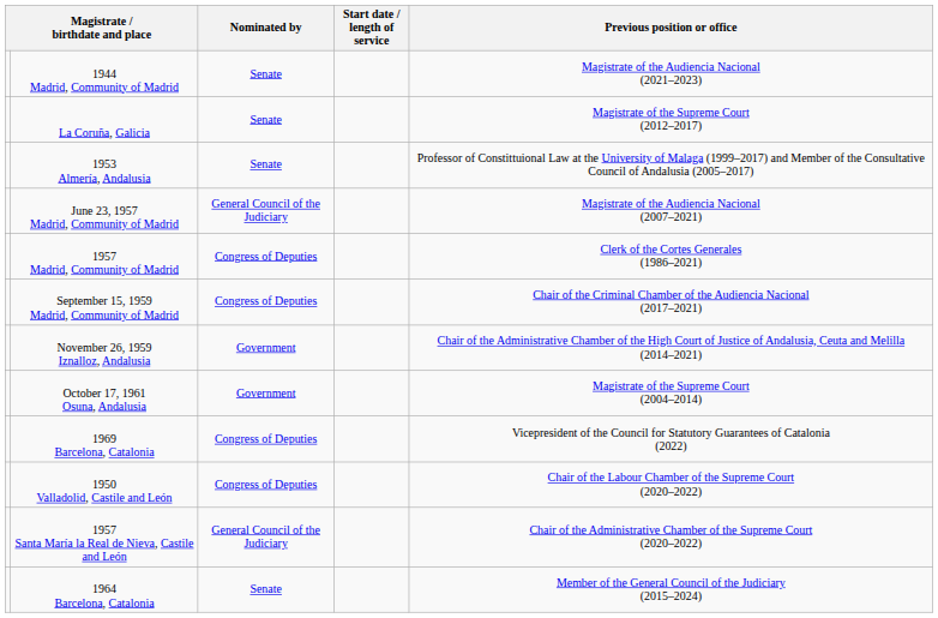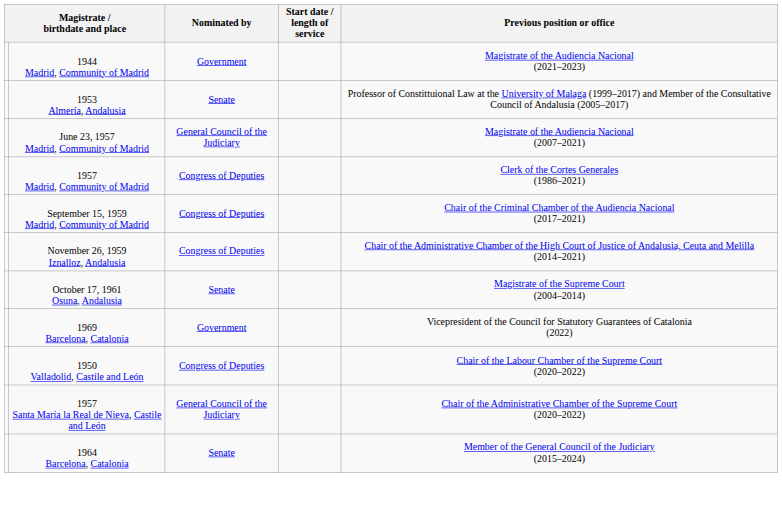 <table class="wikitable sortable" style="text-align:center">
 <tr>
 <th colspan="2">Magistrate /<br>birthdate and place</th>
 <th>Nominated by</th>
 <th>Start date /<br>length of service</th>
 <th class="unsortable">Previous position or office<br></th>
 </tr>
 <tr>
 <td></td>
 <td><strong></strong><br>1944<br><a href='#'>Madrid</a>, <a href='#'>Community of Madrid</a></td>
-<td><a href='#'>Senate</a></td>
+<td><a href='#'>Government</a></td>
 <td><br></td>
 <td><a href='#'>Magistrate of the Audiencia Nacional</a><br>(2021–2023)</td>
-</tr>
-<tr>
-<td></td>
-<td><strong></strong><br><br><a href='#'>La Coruña</a>, <a href='#'>Galicia</a></td>
-<td><a href='#'>Senate</a></td>
-<td><br></td>
-<td><a href='#'>Magistrate of the Supreme Court</a><br>(2012–2017)</td>
 </tr>
 <tr>
 <td></td>
 <td><strong></strong><br>1953<br><a href='#'>Almería</a>, <a href='#'>Andalusia</a></td>
 <td><a href='#'>Senate</a></td>
 <td><br></td>
 <td>Professor of Constittuional Law at the <a href='#'>University of Malaga</a> (1999–2017) and Member of the Consultative Council of Andalusia (2005–2017)</td>
 </tr>
 <tr>
 <td></td>
 <td><strong></strong><br>June 23, 1957<br><a href='#'>Madrid</a>, <a href='#'>Community of Madrid</a></td>
 <td><a href='#'>General Council of the Judiciary</a></td>
 <td><br></td>
 <td><a href='#'>Magistrate of the Audiencia Nacional</a><br>(2007–2021)</td>
 </tr>
 <tr>
 <td></td>
 <td><strong></strong><br>1957<br><a href='#'>Madrid</a>, <a href='#'>Community of Madrid</a></td>
 <td><a href='#'>Congress of Deputies</a></td>
 <td><br></td>
 <td><a href='#'>Clerk of the Cortes Generales</a><br>(1986–2021)</td>
 </tr>
 <tr>
 <td></td>
 <td><strong></strong><br>September 15, 1959<br><a href='#'>Madrid</a>, <a href='#'>Community of Madrid</a></td>
 <td><a href='#'>Congress of Deputies</a></td>
 <td><br></td>
 <td><a href='#'>Chair of the Criminal Chamber of the Audiencia Nacional</a><br>(2017–2021)</td>
 </tr>
 <tr>
 <td></td>
 <td><strong></strong><br>November 26, 1959<br><a href='#'>Iznalloz</a>, <a href='#'>Andalusia</a></td>
-<td><a href='#'>Government</a></td>
+<td><a href='#'>Congress of Deputies</a></td>
 <td><br></td>
 <td><a href='#'>Chair of the Administrative Chamber of the High Court of Justice of Andalusia, Ceuta and Melilla</a><br>(2014–2021)</td>
 </tr>
 <tr>
 <td></td>
 <td><strong></strong><br>October 17, 1961<br><a href='#'>Osuna</a>, <a href='#'>Andalusia</a></td>
-<td><a href='#'>Government</a></td>
+<td><a href='#'>Senate</a></td>
 <td><br></td>
 <td><a href='#'>Magistrate of the Supreme Court</a><br>(2004–2014)</td>
 </tr>
 <tr>
 <td></td>
 <td><strong></strong><br>1969<br><a href='#'>Barcelona</a>, <a href='#'>Catalonia</a></td>
-<td><a href='#'>Congress of Deputies</a></td>
+<td><a href='#'>Government</a></td>
 <td><br></td>
 <td>Vicepresident of the Council for Statutory Guarantees of Catalonia<br>(2022)</td>
 </tr>
 <tr>
 <td></td>
 <td><strong></strong><br>1950<br><a href='#'>Valladolid</a>, <a href='#'>Castile and León</a></td>
 <td><a href='#'>Congress of Deputies</a></td>
 <td><br></td>
 <td><a href='#'>Chair of the Labour Chamber of the Supreme Court</a><br>(2020–2022)</td>
 </tr>
 <tr>
 <td></td>
 <td><strong></strong><br>1957<br><a href='#'>Santa María la Real de Nieva</a>, <a href='#'>Castile and León</a></td>
 <td><a href='#'>General Council of the Judiciary</a></td>
 <td><br></td>
 <td><a href='#'>Chair of the Administrative Chamber of the Supreme Court</a><br>(2020–2022)</td>
 </tr>
 <tr>
 <td></td>
 <td><strong></strong><br>1964<br><a href='#'>Barcelona</a>, <a href='#'>Catalonia</a></td>
 <td><a href='#'>Senate</a></td>
 <td><br></td>
 <td><a href='#'>Member of the General Council of the Judiciary</a><br>(2015–2024)</td>
 </tr>
 </table>
